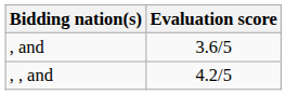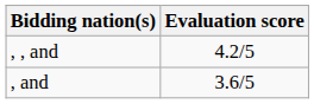 <table class="wikitable" style="margin: 0 auto;text-align: left">
 <tr>
 <th rowspan=1>Bidding nation(s)</th>
 <th colspan=1>Evaluation score</th>
 </tr>
 <tr>
+<td align="left">, , and </td>
+<td style="text-align:center;">4.2/5</td>
+</tr>
+<tr>
 <td align="left">,  and </td>
 <td style="text-align:center;">3.6/5</td>
 </tr>
-<tr>
-<td align="left">, , and </td>
-<td style="text-align:center;">4.2/5</td>
-</tr>
 </table>
